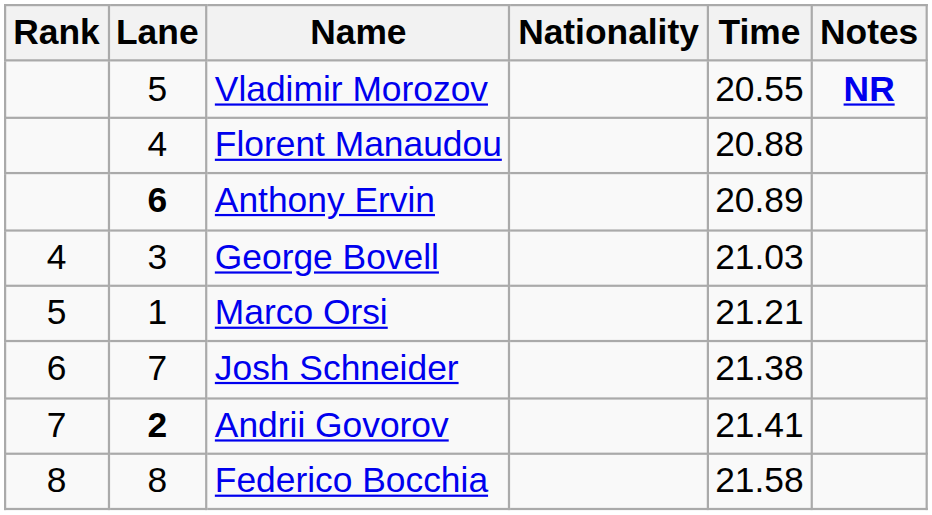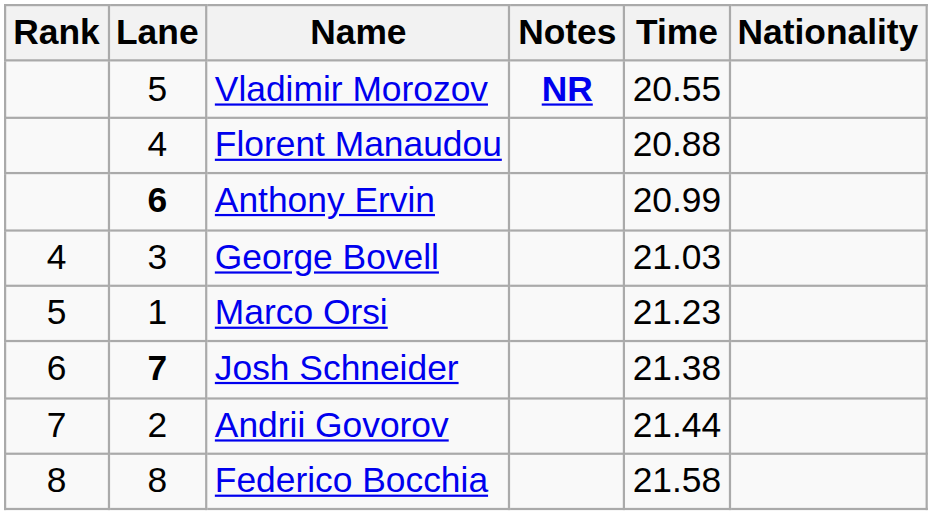 <table class="wikitable sortable" style="text-align:center">
 <tr>
 <th>Rank</th>
 <th>Lane</th>
 <th>Name</th>
+<th>Notes</th>
+<th>Time</th>
 <th>Nationality</th>
-<th>Time</th>
-<th>Notes</th>
 </tr>
 <tr>
 <td></td>
 <td>5</td>
 <td align=left><a href='#'>Vladimir Morozov</a></td>
+<td><strong><a href='#'>NR</a></strong></td>
+<td>20.55</td>
 <td align=left></td>
-<td>20.55</td>
-<td><strong><a href='#'>NR</a></strong></td>
 </tr>
 <tr>
 <td></td>
 <td>4</td>
 <td align=left><a href='#'>Florent Manaudou</a></td>
+<td></td>
+<td>20.88</td>
 <td align=left></td>
-<td>20.88</td>
-<td></td>
 </tr>
 <tr>
 <td></td>
 <td><strong>6</strong></td>
 <td align=left><a href='#'>Anthony Ervin</a></td>
+<td></td>
+<td>20.99</td>
 <td align=left></td>
-<td>20.89</td>
-<td></td>
 </tr>
 <tr>
 <td>4</td>
 <td>3</td>
 <td align=left><a href='#'>George Bovell</a></td>
+<td></td>
+<td>21.03</td>
 <td align=left></td>
-<td>21.03</td>
-<td></td>
 </tr>
 <tr>
 <td>5</td>
 <td>1</td>
 <td align=left><a href='#'>Marco Orsi</a></td>
+<td></td>
+<td>21.23</td>
 <td align=left></td>
-<td>21.21</td>
-<td></td>
 </tr>
 <tr>
 <td>6</td>
-<td>7</td>
+<td><strong>7</strong></td>
 <td align=left><a href='#'>Josh Schneider</a></td>
+<td></td>
+<td>21.38</td>
 <td align=left></td>
-<td>21.38</td>
-<td></td>
 </tr>
 <tr>
 <td>7</td>
-<td><strong>2</strong></td>
+<td>2</td>
 <td align=left><a href='#'>Andrii Govorov</a></td>
+<td></td>
+<td>21.44</td>
 <td align=left></td>
-<td>21.41</td>
-<td></td>
 </tr>
 <tr>
 <td>8</td>
 <td>8</td>
 <td align=left><a href='#'>Federico Bocchia</a></td>
+<td></td>
+<td>21.58</td>
 <td align=left></td>
-<td>21.58</td>
-<td></td>
 </tr>
 </table>
